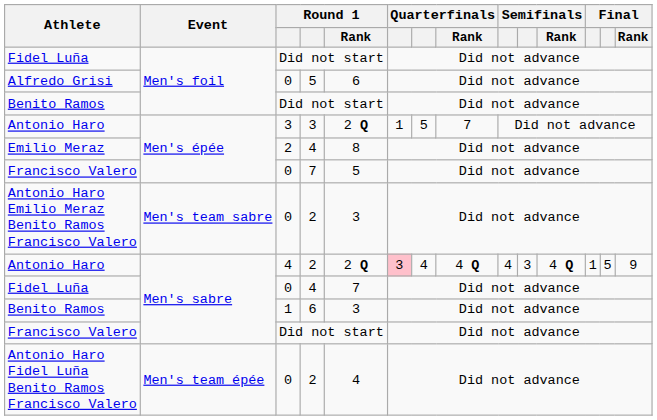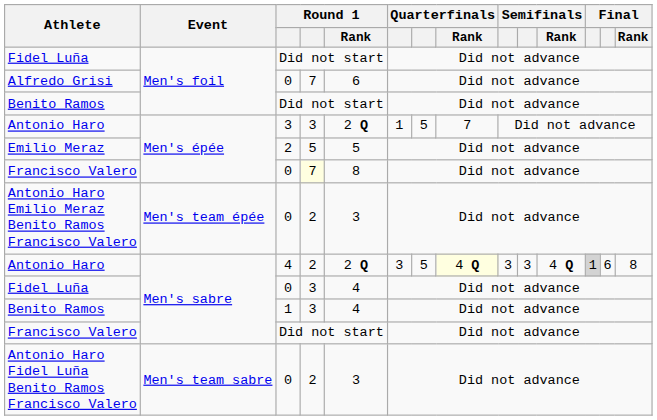 <table class="wikitable" style="font-size:90%">
 <tr>
 <th rowspan=2>Athlete</th>
 <th rowspan=2>Event</th>
 <th colspan=3>Round 1</th>
 <th colspan=3>Quarterfinals</th>
 <th colspan=3>Semifinals</th>
 <th colspan=3>Final</th>
 </tr>
 <tr style="font-size:95%">
 <th></th>
 <th></th>
 <th>Rank</th>
 <th></th>
 <th></th>
 <th>Rank</th>
 <th></th>
 <th></th>
 <th>Rank</th>
 <th></th>
 <th></th>
 <th>Rank</th>
 </tr>
 <tr align=center>
 <td align=left><a href='#'>Fidel Luña</a></td>
 <td align=left rowspan=3><a href='#'>Men's foil</a></td>
 <td colspan=3>Did not start</td>
 <td colspan=9>Did not advance</td>
 </tr>
 <tr align=center>
 <td align=left><a href='#'>Alfredo Grisi</a></td>
 <td>0</td>
-<td>5</td>
+<td>7</td>
 <td>6</td>
 <td colspan=9>Did not advance</td>
 </tr>
 <tr align=center>
 <td align=left><a href='#'>Benito Ramos</a></td>
 <td colspan=3>Did not start</td>
 <td colspan=9>Did not advance</td>
 </tr>
 <tr align=center>
 <td align=left><a href='#'>Antonio Haro</a></td>
 <td align=left rowspan=3><a href='#'>Men's épée</a></td>
 <td>3</td>
 <td>3</td>
 <td>2 <strong>Q</strong></td>
 <td>1</td>
 <td>5</td>
 <td>7</td>
 <td colspan=6>Did not advance</td>
 </tr>
 <tr align=center>
 <td align=left><a href='#'>Emilio Meraz</a></td>
 <td>2</td>
-<td>4</td>
-<td>8</td>
+<td>5</td>
+<td>5</td>
 <td colspan=9>Did not advance</td>
 </tr>
 <tr align=center>
 <td align=left><a href='#'>Francisco Valero</a></td>
 <td>0</td>
-<td>7</td>
-<td>5</td>
+<td style="background: lightyellow;">7</td>
+<td>8</td>
 <td colspan=9>Did not advance</td>
 </tr>
 <tr align=center>
 <td align=left><a href='#'>Antonio Haro</a><br><a href='#'>Emilio Meraz</a><br><a href='#'>Benito Ramos</a><br><a href='#'>Francisco Valero</a></td>
-<td align=left><a href='#'>Men's team sabre</a></td>
+<td align=left><a href='#'>Men's team épée</a></td>
 <td>0</td>
 <td>2</td>
 <td>3</td>
 <td colspan=9>Did not advance</td>
 </tr>
 <tr align=center>
 <td align=left><a href='#'>Antonio Haro</a></td>
 <td align=left rowspan=4><a href='#'>Men's sabre</a></td>
 <td>4</td>
 <td>2</td>
 <td>2 <strong>Q</strong></td>
-<td style="background: pink;">3</td>
-<td>4</td>
-<td>4 <strong>Q</strong></td>
-<td>4</td>
+<td>3</td>
+<td>5</td>
+<td style="background: lightyellow;">4 <strong>Q</strong></td>
+<td>3</td>
 <td>3</td>
 <td>4 <strong>Q</strong></td>
-<td>1</td>
-<td>5</td>
-<td>9</td>
+<td style="background: lightgrey;">1</td>
+<td>6</td>
+<td>8</td>
 </tr>
 <tr align=center>
 <td align=left><a href='#'>Fidel Luña</a></td>
 <td>0</td>
+<td>3</td>
 <td>4</td>
-<td>7</td>
 <td colspan=9>Did not advance</td>
 </tr>
 <tr align=center>
 <td align=left><a href='#'>Benito Ramos</a></td>
 <td>1</td>
-<td>6</td>
 <td>3</td>
+<td>4</td>
 <td colspan=9>Did not advance</td>
 </tr>
 <tr align=center>
 <td align=left><a href='#'>Francisco Valero</a></td>
 <td colspan=3>Did not start</td>
 <td colspan=9>Did not advance</td>
 </tr>
 <tr align=center>
 <td align=left><a href='#'>Antonio Haro</a><br><a href='#'>Fidel Luña</a><br><a href='#'>Benito Ramos</a><br><a href='#'>Francisco Valero</a></td>
-<td align=left><a href='#'>Men's team épée</a></td>
+<td align=left><a href='#'>Men's team sabre</a></td>
 <td>0</td>
 <td>2</td>
-<td>4</td>
+<td>3</td>
 <td colspan=9>Did not advance</td>
 </tr>
 </table>
